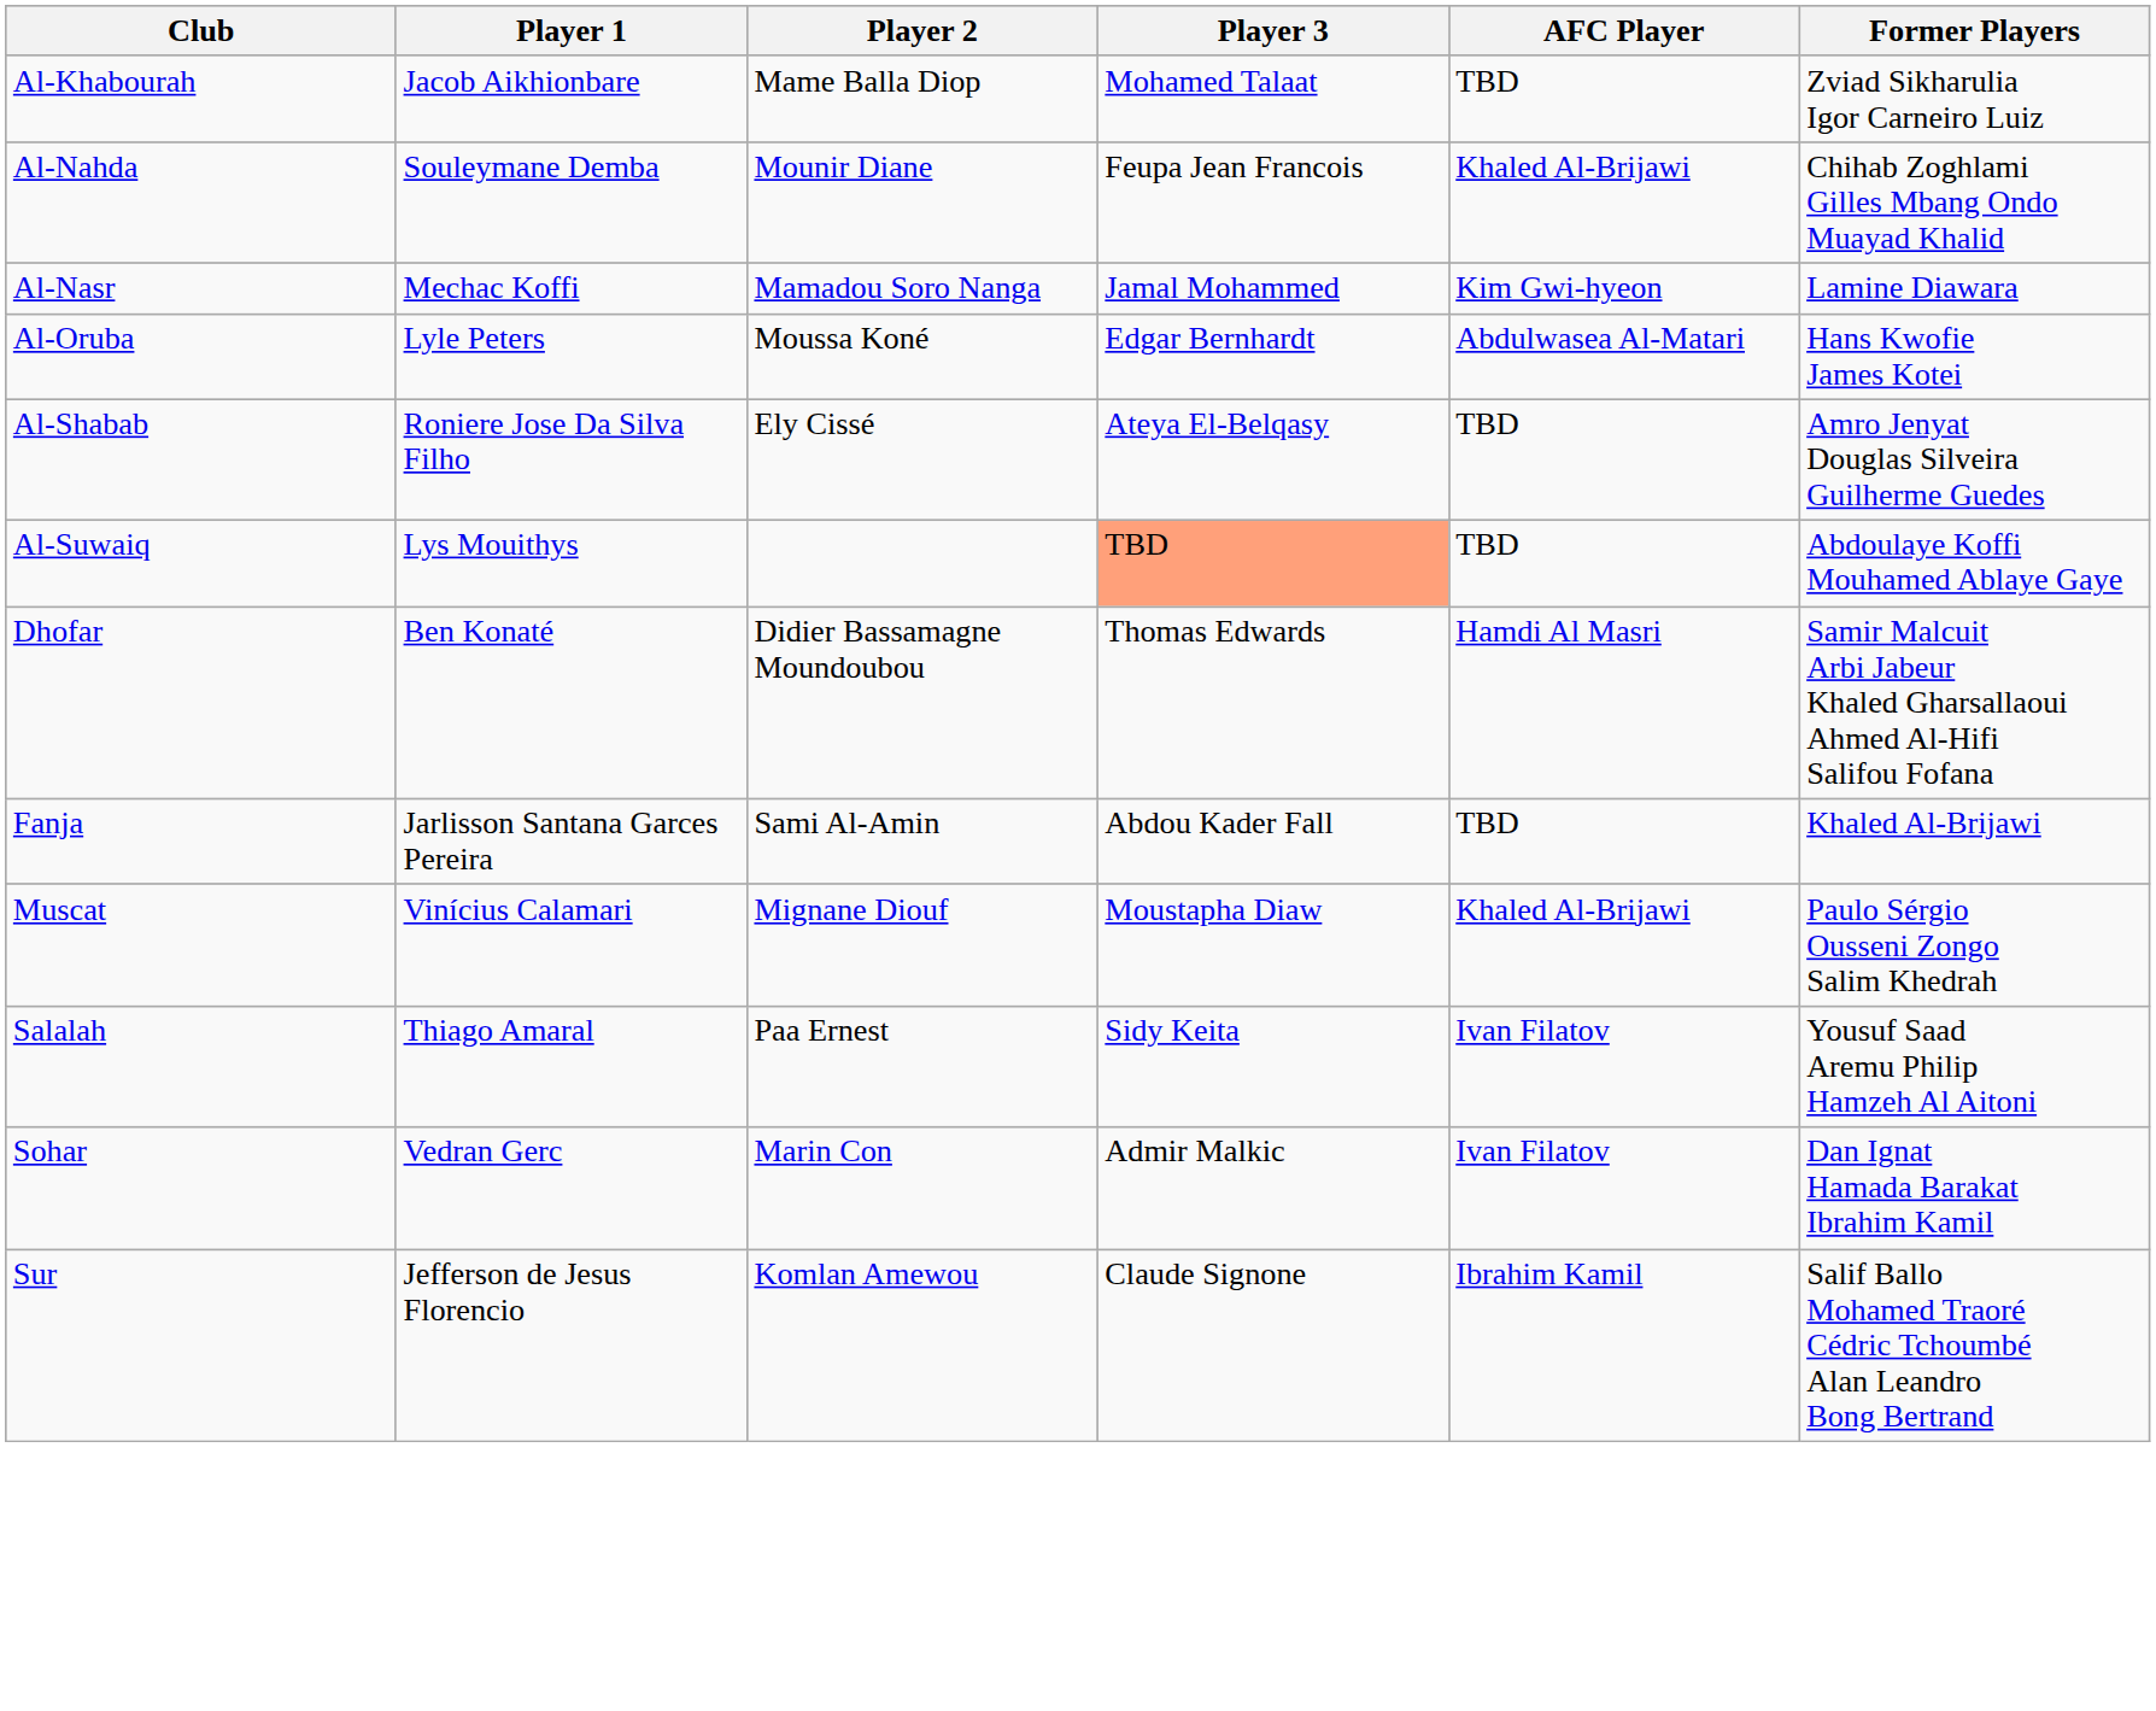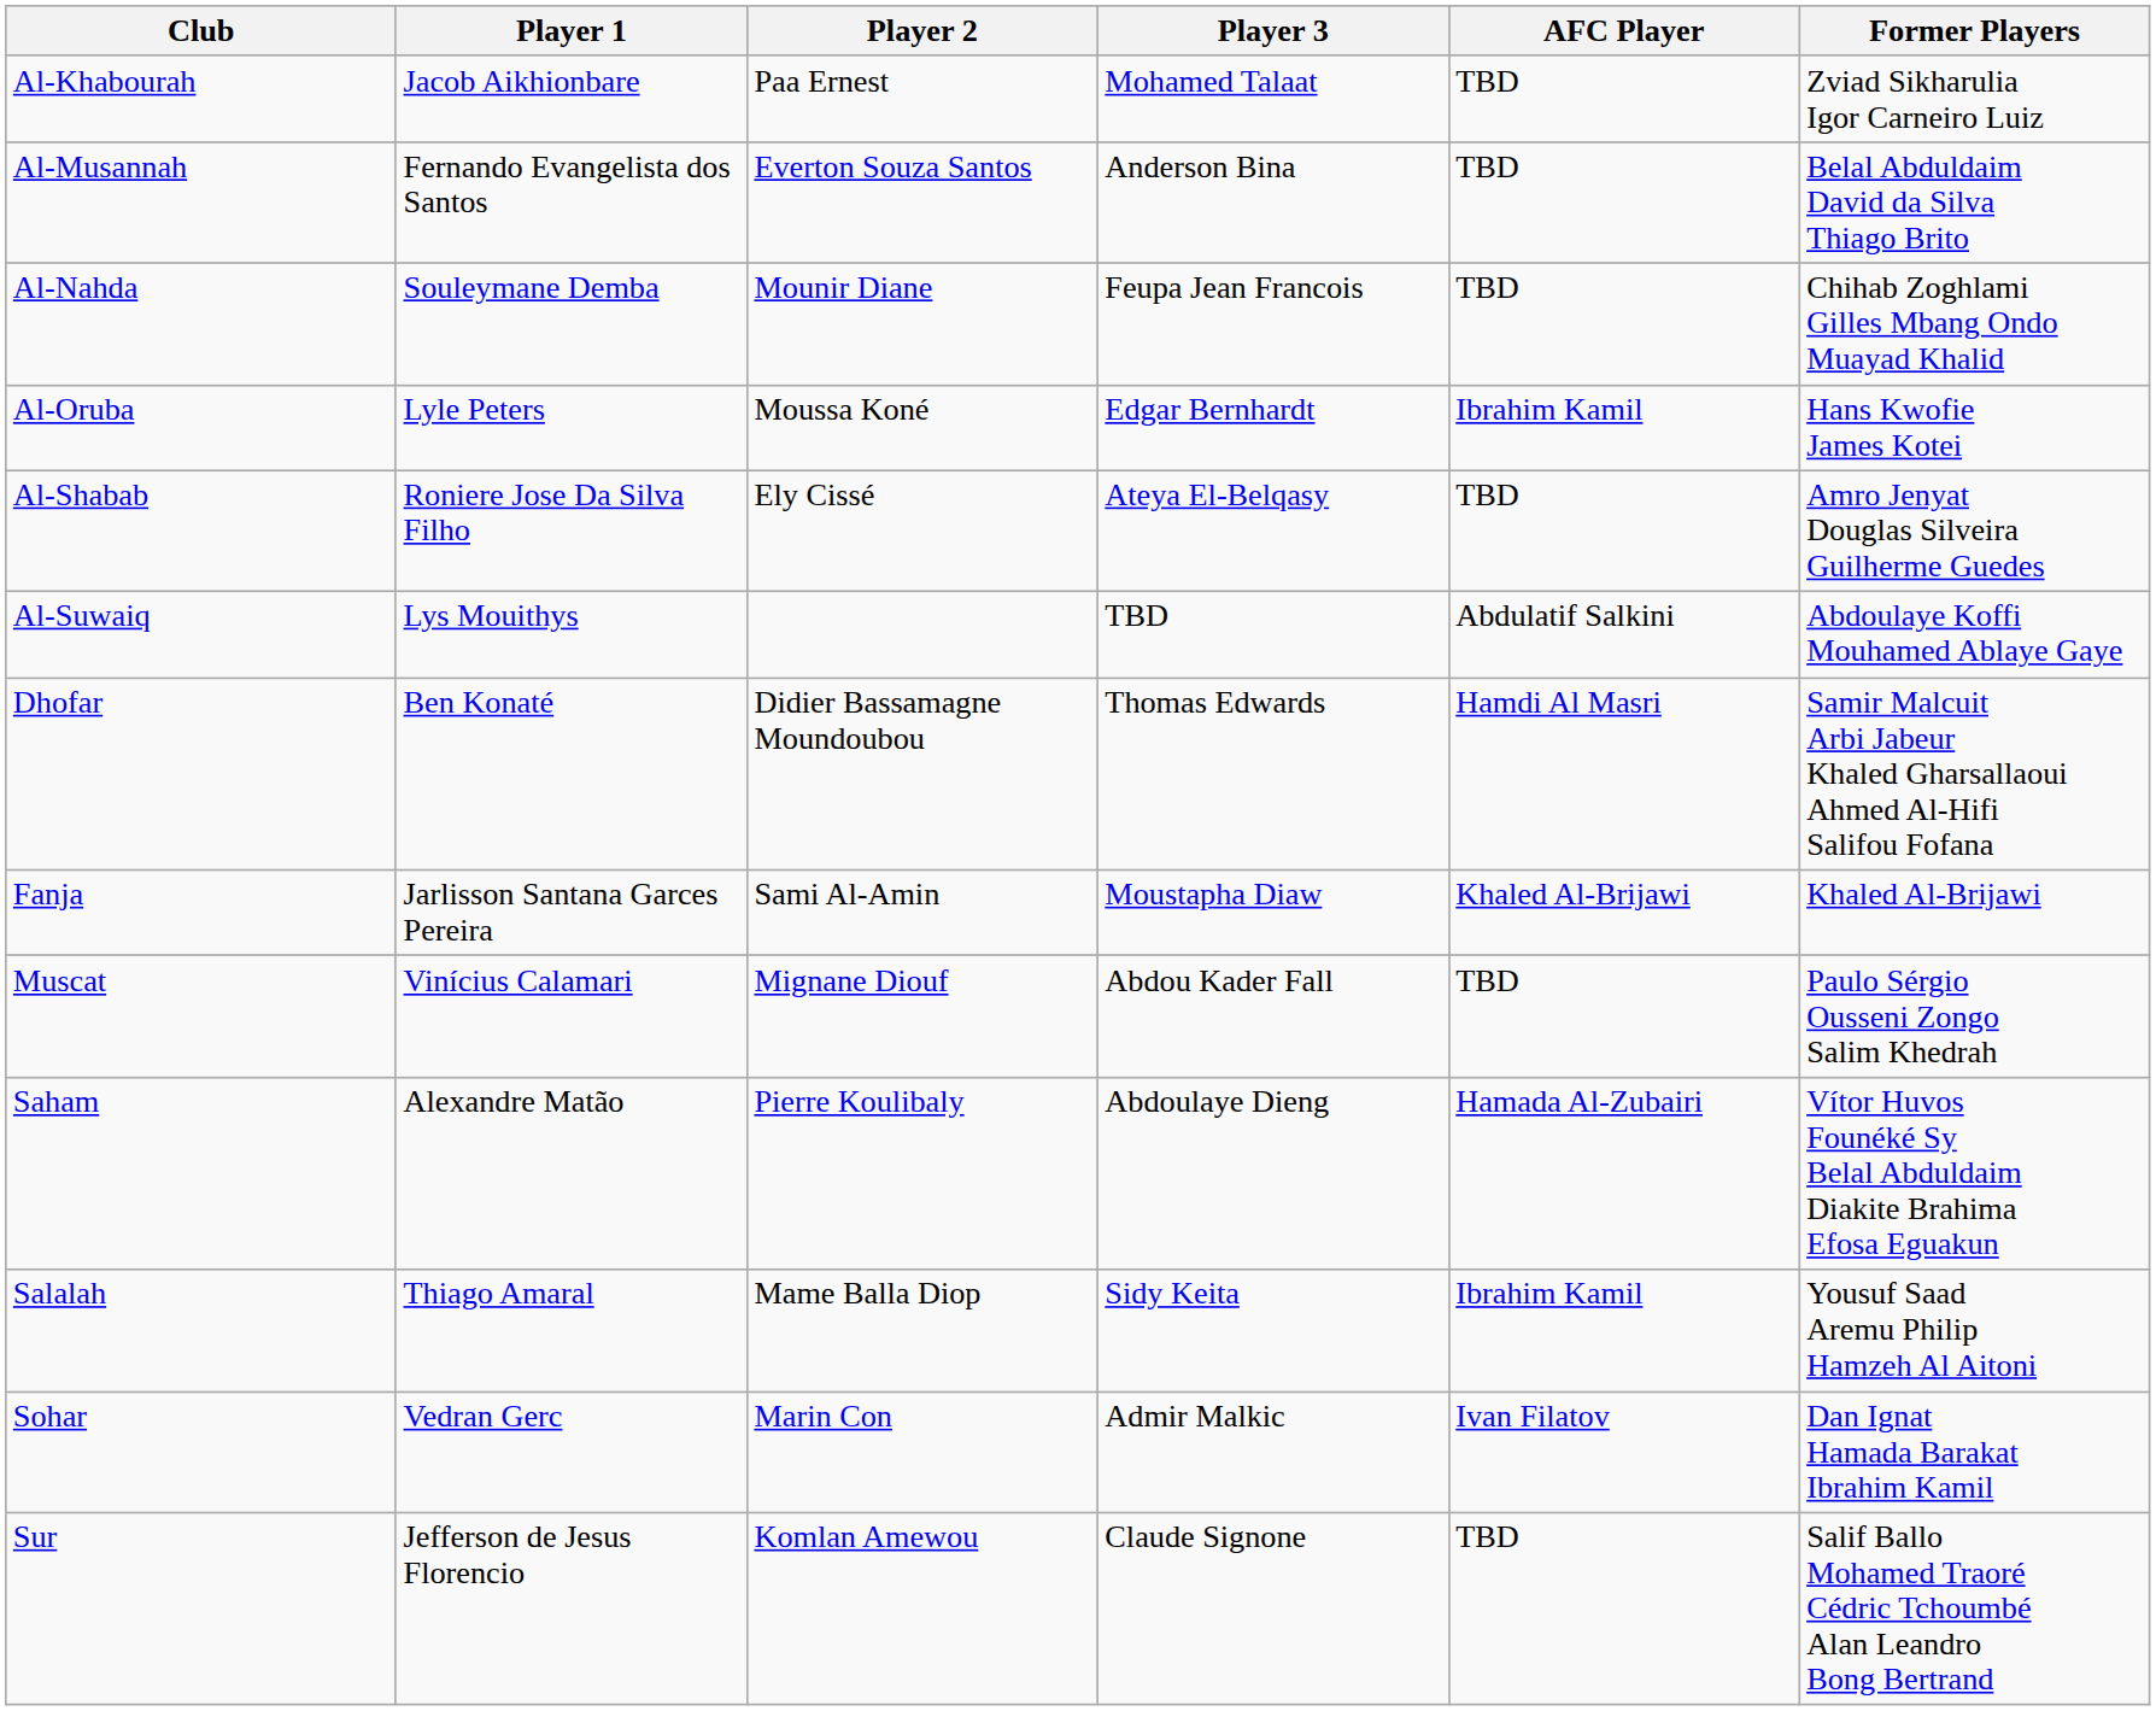 <table class="wikitable sortable" border="1">
 <tr>
 <th width="190">Club</th>
 <th width="170">Player 1</th>
 <th width="170">Player 2</th>
 <th width="170">Player 3</th>
 <th width="170">AFC Player</th>
 <th width="170">Former Players</th>
 </tr>
 <tr style="vertical-align:top;">
 <td><a href='#'>Al-Khabourah</a></td>
 <td> <a href='#'>Jacob Aikhionbare</a></td>
-<td> Mame Balla Diop</td>
+<td> Paa Ernest</td>
 <td> <a href='#'>Mohamed Talaat</a></td>
 <td>TBD</td>
 <td> Zviad Sikharulia<br> Igor Carneiro Luiz</td>
+</tr>
+<tr style="vertical-align:top;">
+<td><a href='#'>Al-Musannah</a></td>
+<td> Fernando Evangelista dos Santos</td>
+<td> <a href='#'>Everton Souza Santos</a></td>
+<td> Anderson Bina</td>
+<td>TBD</td>
+<td> <a href='#'>Belal Abduldaim</a><br> <a href='#'>David da Silva</a><br> <a href='#'>Thiago Brito</a></td>
 </tr>
 <tr style="vertical-align:top;">
 <td><a href='#'>Al-Nahda</a></td>
 <td> <a href='#'>Souleymane Demba</a></td>
 <td> <a href='#'>Mounir Diane</a></td>
 <td> Feupa Jean Francois</td>
-<td> <a href='#'>Khaled Al-Brijawi</a></td>
+<td>TBD</td>
 <td> Chihab Zoghlami<br> <a href='#'>Gilles Mbang Ondo</a><br> <a href='#'>Muayad Khalid</a></td>
-</tr>
-<tr style="vertical-align:top;">
-<td><a href='#'>Al-Nasr</a></td>
-<td> <a href='#'>Mechac Koffi</a></td>
-<td> <a href='#'>Mamadou Soro Nanga</a></td>
-<td> <a href='#'>Jamal Mohammed</a></td>
-<td> <a href='#'>Kim Gwi-hyeon</a></td>
-<td> <a href='#'>Lamine Diawara</a></td>
 </tr>
 <tr style="vertical-align:top;">
 <td><a href='#'>Al-Oruba</a></td>
 <td> <a href='#'>Lyle Peters</a></td>
 <td> Moussa Koné</td>
 <td> <a href='#'>Edgar Bernhardt</a></td>
-<td> <a href='#'>Abdulwasea Al-Matari</a></td>
+<td> <a href='#'>Ibrahim Kamil</a></td>
 <td> <a href='#'>Hans Kwofie</a><br> <a href='#'>James Kotei</a></td>
 </tr>
 <tr style="vertical-align:top;">
 <td><a href='#'>Al-Shabab</a></td>
 <td> <a href='#'>Roniere Jose Da Silva Filho</a></td>
 <td> Ely Cissé</td>
 <td> <a href='#'>Ateya El-Belqasy</a></td>
 <td>TBD</td>
 <td> <a href='#'>Amro Jenyat</a><br> Douglas Silveira<br> <a href='#'>Guilherme Guedes</a></td>
 </tr>
 <tr style="vertical-align:top;">
 <td><a href='#'>Al-Suwaiq</a></td>
 <td> <a href='#'>Lys Mouithys</a></td>
 <td></td>
-<td style="background: lightsalmon;">TBD</td>
 <td>TBD</td>
+<td> Abdulatif Salkini</td>
 <td> <a href='#'>Abdoulaye Koffi</a><br> <a href='#'>Mouhamed Ablaye Gaye</a></td>
 </tr>
 <tr style="vertical-align:top;">
 <td><a href='#'>Dhofar</a></td>
 <td> <a href='#'>Ben Konaté</a></td>
 <td> Didier Bassamagne Moundoubou</td>
 <td> Thomas Edwards</td>
 <td> <a href='#'>Hamdi Al Masri</a></td>
 <td> <a href='#'>Samir Malcuit</a><br> <a href='#'>Arbi Jabeur</a><br> Khaled Gharsallaoui<br> Ahmed Al-Hifi<br> Salifou Fofana</td>
 </tr>
 <tr style="vertical-align:top;">
 <td><a href='#'>Fanja</a></td>
 <td> Jarlisson Santana Garces Pereira</td>
 <td> Sami Al-Amin</td>
-<td> Abdou Kader Fall</td>
-<td>TBD</td>
+<td> <a href='#'>Moustapha Diaw</a></td>
+<td> <a href='#'>Khaled Al-Brijawi</a></td>
 <td> <a href='#'>Khaled Al-Brijawi</a></td>
 </tr>
 <tr style="vertical-align:top;">
 <td><a href='#'>Muscat</a></td>
 <td> <a href='#'>Vinícius Calamari</a></td>
 <td> <a href='#'>Mignane Diouf</a></td>
-<td> <a href='#'>Moustapha Diaw</a></td>
-<td> <a href='#'>Khaled Al-Brijawi</a></td>
+<td> Abdou Kader Fall</td>
+<td>TBD</td>
 <td> <a href='#'>Paulo Sérgio</a><br> <a href='#'>Ousseni Zongo</a><br> Salim Khedrah</td>
+</tr>
+<tr style="vertical-align:top;">
+<td><a href='#'>Saham</a></td>
+<td> Alexandre Matão</td>
+<td> <a href='#'>Pierre Koulibaly</a></td>
+<td> Abdoulaye Dieng</td>
+<td> <a href='#'>Hamada Al-Zubairi</a></td>
+<td> <a href='#'>Vítor Huvos</a><br> <a href='#'>Founéké Sy</a><br> <a href='#'>Belal Abduldaim</a><br> Diakite Brahima<br> <a href='#'>Efosa Eguakun</a></td>
 </tr>
 <tr style="vertical-align:top;">
 <td><a href='#'>Salalah</a></td>
 <td> <a href='#'>Thiago Amaral</a></td>
-<td> Paa Ernest</td>
+<td> Mame Balla Diop</td>
 <td> <a href='#'>Sidy Keita</a></td>
-<td> <a href='#'>Ivan Filatov</a></td>
+<td> <a href='#'>Ibrahim Kamil</a></td>
 <td> Yousuf Saad<br> Aremu Philip<br> <a href='#'>Hamzeh Al Aitoni</a></td>
 </tr>
 <tr style="vertical-align:top;">
 <td><a href='#'>Sohar</a></td>
 <td> <a href='#'>Vedran Gerc</a></td>
 <td> <a href='#'>Marin Con</a></td>
 <td> Admir Malkic</td>
 <td> <a href='#'>Ivan Filatov</a></td>
 <td> <a href='#'>Dan Ignat</a><br> <a href='#'>Hamada Barakat</a><br> <a href='#'>Ibrahim Kamil</a></td>
 </tr>
 <tr style="vertical-align:top;">
 <td><a href='#'>Sur</a></td>
 <td> Jefferson de Jesus Florencio</td>
 <td> <a href='#'>Komlan Amewou</a></td>
 <td> Claude Signone</td>
-<td> <a href='#'>Ibrahim Kamil</a></td>
+<td>TBD</td>
 <td> Salif Ballo<br> <a href='#'>Mohamed Traoré</a><br>  <a href='#'>Cédric Tchoumbé</a><br> Alan Leandro<br> <a href='#'>Bong Bertrand</a></td>
 </tr>
 </table>
